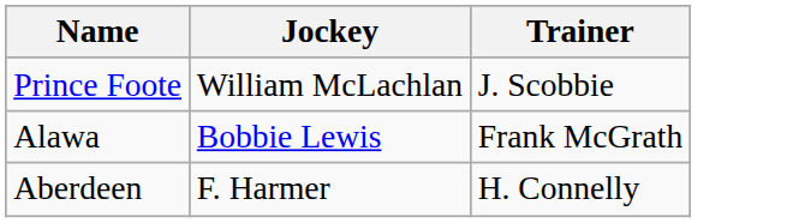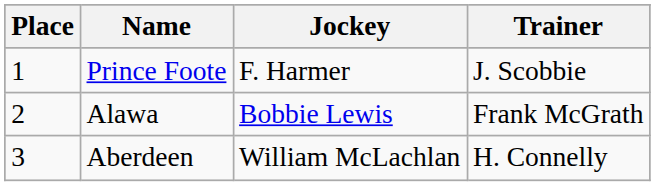 <table class="wikitable">
 <tr>
+<th>Place</th>
 <th>Name</th>
 <th>Jockey</th>
 <th>Trainer</th>
 </tr>
 <tr>
+<td>1</td>
 <td><a href='#'>Prince Foote</a></td>
-<td>William McLachlan</td>
+<td>F. Harmer</td>
 <td>J. Scobbie</td>
 </tr>
 <tr>
+<td>2</td>
 <td>Alawa</td>
 <td><a href='#'>Bobbie Lewis</a></td>
 <td>Frank McGrath</td>
 </tr>
 <tr>
+<td>3</td>
 <td>Aberdeen</td>
-<td>F. Harmer</td>
+<td>William McLachlan</td>
 <td>H. Connelly</td>
 </tr>
 </table>
